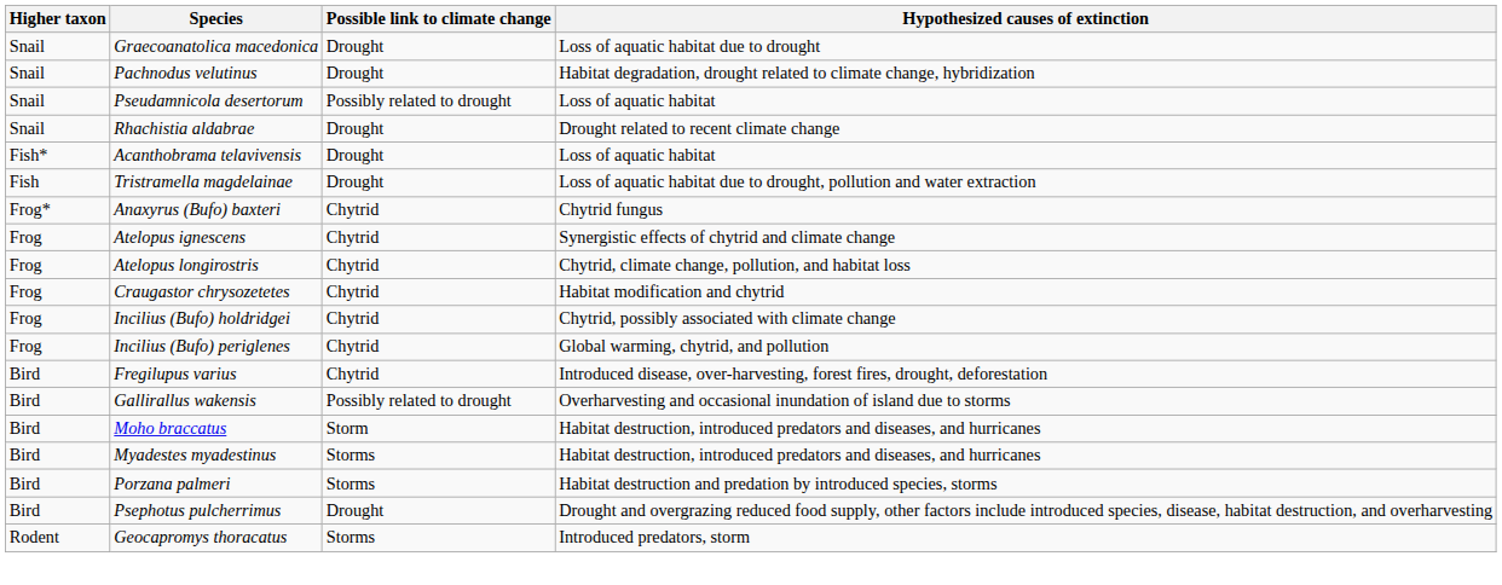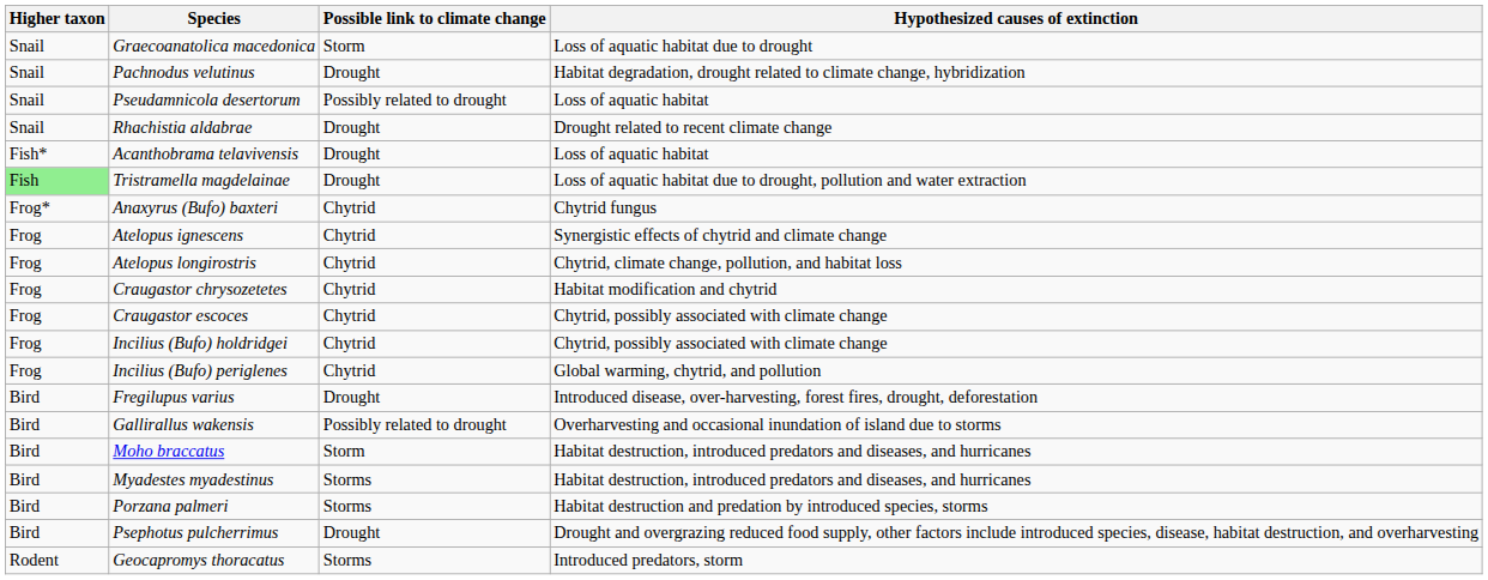 <table class="wikitable sortable mw-collapsible">
 <tr>
 <th>Higher taxon</th>
 <th>Species</th>
 <th>Possible link to climate change</th>
 <th>Hypothesized causes of extinction</th>
 </tr>
 <tr>
 <td>Snail</td>
 <td><em>Graecoanatolica macedonica</em></td>
-<td>Drought</td>
+<td>Storm</td>
 <td>Loss of aquatic habitat due to drought</td>
 </tr>
 <tr>
 <td>Snail</td>
 <td><em>Pachnodus velutinus</em></td>
 <td>Drought</td>
 <td>Habitat degradation, drought related to climate change, hybridization</td>
 </tr>
 <tr>
 <td>Snail</td>
 <td><em>Pseudamnicola desertorum</em></td>
 <td>Possibly related to drought</td>
 <td>Loss of aquatic habitat</td>
 </tr>
 <tr>
 <td>Snail</td>
 <td><em>Rhachistia aldabrae</em></td>
 <td>Drought</td>
 <td>Drought related to recent climate change</td>
 </tr>
 <tr>
 <td>Fish*</td>
 <td><em>Acanthobrama telavivensis</em></td>
 <td>Drought</td>
 <td>Loss of aquatic habitat</td>
 </tr>
 <tr>
-<td>Fish</td>
+<td style="background: lightgreen;">Fish</td>
 <td><em>Tristramella magdelainae</em></td>
 <td>Drought</td>
 <td>Loss of aquatic habitat due to drought, pollution and water extraction</td>
 </tr>
 <tr>
 <td>Frog*</td>
 <td><em>Anaxyrus (Bufo) baxteri</em></td>
 <td>Chytrid</td>
 <td>Chytrid fungus</td>
 </tr>
 <tr>
 <td>Frog</td>
 <td><em>Atelopus ignescens</em></td>
 <td>Chytrid</td>
 <td>Synergistic effects of chytrid and climate change</td>
 </tr>
 <tr>
 <td>Frog</td>
 <td><em>Atelopus longirostris</em></td>
 <td>Chytrid</td>
 <td>Chytrid, climate change, pollution, and habitat loss</td>
 </tr>
 <tr>
 <td>Frog</td>
 <td><em>Craugastor chrysozetetes</em></td>
 <td>Chytrid</td>
 <td>Habitat modification and chytrid</td>
 </tr>
 <tr>
 <td>Frog</td>
+<td><em>Craugastor escoces</em></td>
+<td>Chytrid</td>
+<td>Chytrid, possibly associated with climate change</td>
+</tr>
+<tr>
+<td>Frog</td>
 <td><em>Incilius (Bufo) holdridgei</em></td>
 <td>Chytrid</td>
 <td>Chytrid, possibly associated with climate change</td>
 </tr>
 <tr>
 <td>Frog</td>
 <td><em>Incilius (Bufo) periglenes</em></td>
 <td>Chytrid</td>
 <td>Global warming, chytrid, and pollution</td>
 </tr>
 <tr>
 <td>Bird</td>
 <td><em>Fregilupus varius</em></td>
-<td>Chytrid</td>
+<td>Drought</td>
 <td>Introduced disease, over-harvesting, forest fires, drought, deforestation</td>
 </tr>
 <tr>
 <td>Bird</td>
 <td><em>Gallirallus wakensis</em></td>
 <td>Possibly related to drought</td>
 <td>Overharvesting and occasional inundation of island due to storms</td>
 </tr>
 <tr>
 <td>Bird</td>
 <td><em><a href='#'>Moho braccatus</a></em></td>
 <td>Storm</td>
 <td>Habitat destruction, introduced predators and diseases, and hurricanes</td>
 </tr>
 <tr>
 <td>Bird</td>
 <td><em>Myadestes myadestinus</em></td>
 <td>Storms</td>
 <td>Habitat destruction, introduced predators and diseases, and hurricanes</td>
 </tr>
 <tr>
 <td>Bird</td>
 <td><em>Porzana palmeri</em></td>
 <td>Storms</td>
 <td>Habitat destruction and predation by introduced species, storms</td>
 </tr>
 <tr>
 <td>Bird</td>
 <td><em>Psephotus pulcherrimus</em></td>
 <td>Drought</td>
 <td>Drought and overgrazing reduced food supply, other factors include introduced species, disease, habitat destruction, and overharvesting</td>
 </tr>
 <tr>
 <td>Rodent</td>
 <td><em>Geocapromys thoracatus</em></td>
 <td>Storms</td>
 <td>Introduced predators, storm</td>
 </tr>
 </table>
